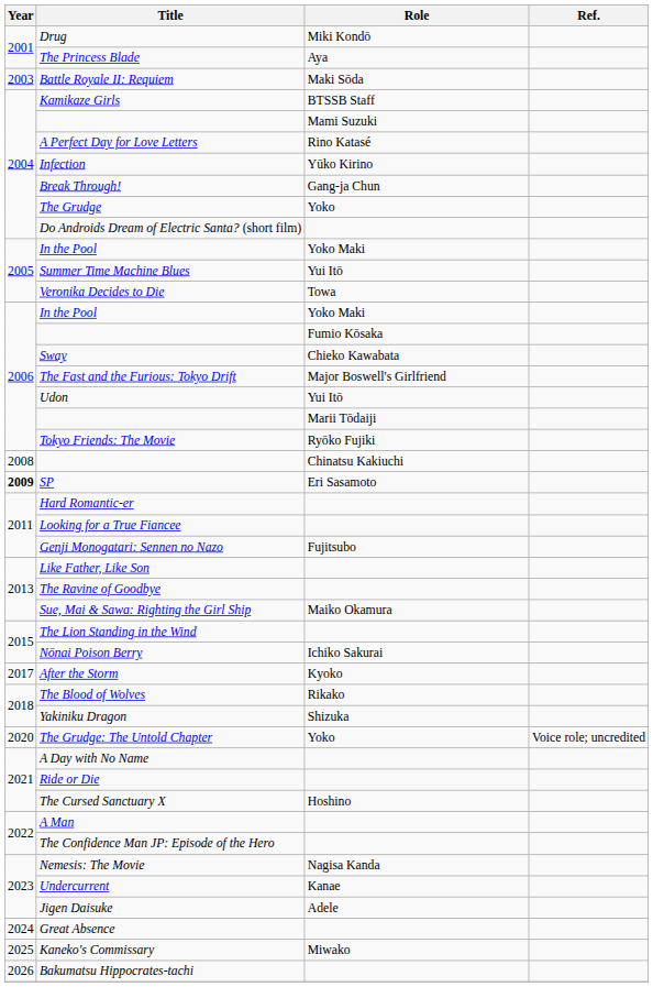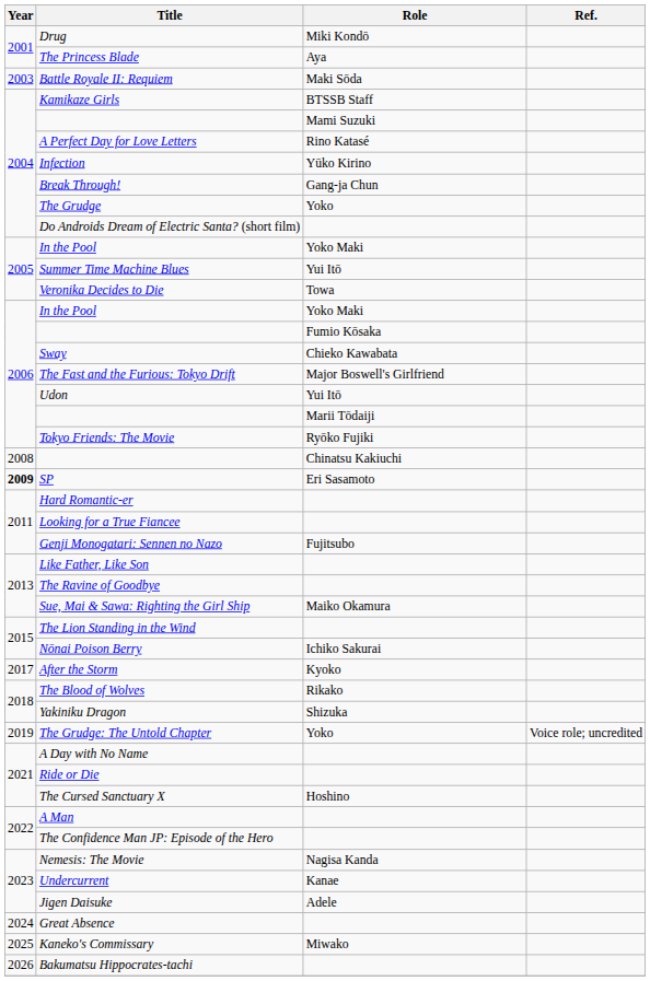 <table class="wikitable" style="font-size: 95%;">
 <tr>
 <th nowrap>Year</th>
 <th>Title</th>
 <th style="width:17em;">Role</th>
 <th>Ref.</th>
 </tr>
 <tr>
 <td rowspan="2"><a href='#'>2001</a></td>
 <td><em>Drug</em></td>
 <td>Miki Kondō</td>
 <td></td>
 </tr>
 <tr>
 <td><em><a href='#'>The Princess Blade</a></em></td>
 <td>Aya</td>
 <td></td>
 </tr>
 <tr>
 <td rowspan="1"><a href='#'>2003</a></td>
 <td><em><a href='#'>Battle Royale II: Requiem</a></em></td>
 <td>Maki Sōda</td>
 <td></td>
 </tr>
 <tr>
 <td rowspan="7"><a href='#'>2004</a></td>
 <td><em><a href='#'>Kamikaze Girls</a></em></td>
 <td>BTSSB Staff</td>
 <td></td>
 </tr>
 <tr>
 <td></td>
 <td>Mami Suzuki</td>
 <td></td>
 </tr>
 <tr>
 <td><em><a href='#'>A Perfect Day for Love Letters</a></em></td>
 <td>Rino Katasé</td>
 <td></td>
 </tr>
 <tr>
 <td><em><a href='#'>Infection</a></em></td>
 <td>Yūko Kirino</td>
 <td></td>
 </tr>
 <tr>
 <td><em><a href='#'>Break Through!</a></em></td>
 <td>Gang-ja Chun</td>
 <td></td>
 </tr>
 <tr>
 <td><em><a href='#'>The Grudge</a></em></td>
 <td>Yoko</td>
 <td></td>
 </tr>
 <tr>
 <td><em>Do Androids Dream of Electric Santa?</em> (short film)</td>
 <td></td>
 <td></td>
 </tr>
 <tr>
 <td rowspan="3"><a href='#'>2005</a></td>
 <td><em><a href='#'>In the Pool</a></em></td>
 <td>Yoko Maki</td>
 <td></td>
 </tr>
 <tr>
 <td><em><a href='#'>Summer Time Machine Blues</a></em></td>
 <td>Yui Itō</td>
 <td></td>
 </tr>
 <tr>
 <td><em><a href='#'>Veronika Decides to Die</a></em></td>
 <td>Towa</td>
 <td></td>
 </tr>
 <tr>
 <td rowspan="7"><a href='#'>2006</a></td>
 <td><em><a href='#'>In the Pool</a></em></td>
 <td>Yoko Maki</td>
 <td></td>
 </tr>
 <tr>
 <td></td>
 <td>Fumio Kōsaka</td>
 <td></td>
 </tr>
 <tr>
 <td><em><a href='#'>Sway</a></em></td>
 <td>Chieko Kawabata</td>
 <td></td>
 </tr>
 <tr>
 <td><em><a href='#'>The Fast and the Furious: Tokyo Drift</a></em></td>
 <td>Major Boswell's Girlfriend</td>
 <td></td>
 </tr>
 <tr>
 <td><em>Udon</em></td>
 <td>Yui Itō</td>
 <td></td>
 </tr>
 <tr>
 <td></td>
 <td>Marii Tōdaiji</td>
 <td></td>
 </tr>
 <tr>
 <td><em><a href='#'>Tokyo Friends: The Movie</a></em></td>
 <td>Ryōko Fujiki</td>
 <td></td>
 </tr>
 <tr>
 <td rowspan="1">2008</td>
 <td></td>
 <td>Chinatsu Kakiuchi</td>
 <td></td>
 </tr>
 <tr>
 <td rowspan="1"><strong>2009</strong></td>
 <td><em><a href='#'>SP</a></em></td>
 <td>Eri Sasamoto</td>
 <td></td>
 </tr>
 <tr>
 <td rowspan="3">2011</td>
 <td><em><a href='#'>Hard Romantic-er</a></em></td>
 <td></td>
 <td></td>
 </tr>
 <tr>
 <td><em><a href='#'>Looking for a True Fiancee</a></em></td>
 <td></td>
 <td></td>
 </tr>
 <tr>
 <td><em><a href='#'>Genji Monogatari: Sennen no Nazo</a></em></td>
 <td>Fujitsubo</td>
 <td></td>
 </tr>
 <tr>
 <td rowspan="3">2013</td>
 <td><em><a href='#'>Like Father, Like Son</a></em></td>
 <td></td>
 <td></td>
 </tr>
 <tr>
 <td><em><a href='#'>The Ravine of Goodbye</a></em></td>
 <td></td>
 <td></td>
 </tr>
 <tr>
 <td><em><a href='#'>Sue, Mai & Sawa: Righting the Girl Ship</a></em></td>
 <td>Maiko Okamura</td>
 <td></td>
 </tr>
 <tr>
 <td rowspan="2">2015</td>
 <td><em><a href='#'>The Lion Standing in the Wind</a></em></td>
 <td></td>
 <td></td>
 </tr>
 <tr>
 <td><em><a href='#'>Nōnai Poison Berry</a></em></td>
 <td>Ichiko Sakurai</td>
 <td></td>
 </tr>
 <tr>
 <td rowspan="1">2017</td>
 <td><em><a href='#'>After the Storm</a></em></td>
 <td>Kyoko</td>
 <td></td>
 </tr>
 <tr>
 <td rowspan="2">2018</td>
 <td><em><a href='#'>The Blood of Wolves</a></em></td>
 <td>Rikako</td>
 <td></td>
 </tr>
 <tr>
 <td><em>Yakiniku Dragon</em></td>
 <td>Shizuka</td>
 <td></td>
 </tr>
 <tr>
-<td>2020</td>
+<td>2019</td>
 <td><em><a href='#'>The Grudge: The Untold Chapter</a></em></td>
 <td>Yoko</td>
 <td>Voice role; uncredited</td>
 </tr>
 <tr>
 <td rowspan="3">2021</td>
 <td><em>A Day with No Name</em></td>
 <td></td>
 <td></td>
 </tr>
 <tr>
 <td><em><a href='#'>Ride or Die</a></em></td>
 <td></td>
 <td></td>
 </tr>
 <tr>
 <td><em>The Cursed Sanctuary X</em></td>
 <td>Hoshino</td>
 <td></td>
 </tr>
 <tr>
 <td rowspan="2">2022</td>
 <td><em><a href='#'>A Man</a></em></td>
 <td></td>
 <td></td>
 </tr>
 <tr>
 <td><em>The Confidence Man JP: Episode of the Hero</em></td>
 <td></td>
 <td></td>
 </tr>
 <tr>
 <td rowspan="3">2023</td>
 <td><em>Nemesis: The Movie</em></td>
 <td>Nagisa Kanda</td>
 <td></td>
 </tr>
 <tr>
 <td><em><a href='#'>Undercurrent</a></em></td>
 <td>Kanae</td>
 <td></td>
 </tr>
 <tr>
 <td><em>Jigen Daisuke</em></td>
 <td>Adele</td>
 <td></td>
 </tr>
 <tr>
 <td>2024</td>
 <td><em>Great Absence</em></td>
 <td></td>
 <td></td>
 </tr>
 <tr>
 <td>2025</td>
 <td><em>Kaneko's Commissary</em></td>
 <td>Miwako</td>
 <td></td>
 </tr>
 <tr>
 <td>2026</td>
 <td><em>Bakumatsu Hippocrates-tachi</em></td>
 <td></td>
 <td></td>
 </tr>
 <tr>
 </tr>
 </table>
